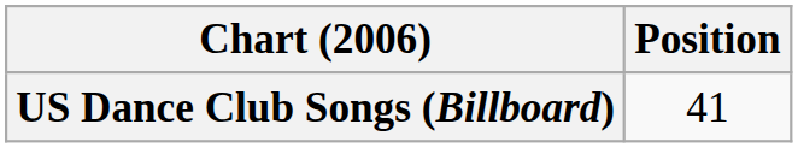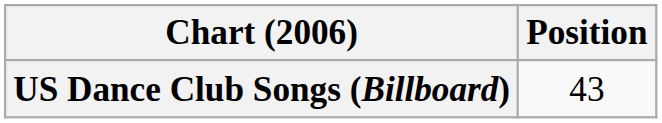 <table class="wikitable plainrowheaders" style="text-align:center">
 <tr>
 <th scope="col">Chart (2006)</th>
 <th scope="col">Position</th>
 </tr>
 <tr>
 <th scope="row">US Dance Club Songs (<em>Billboard</em>)</th>
-<td>41</td>
+<td>43</td>
 </tr>
 </table>
